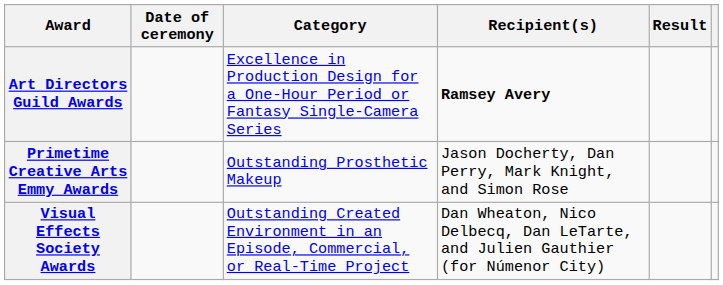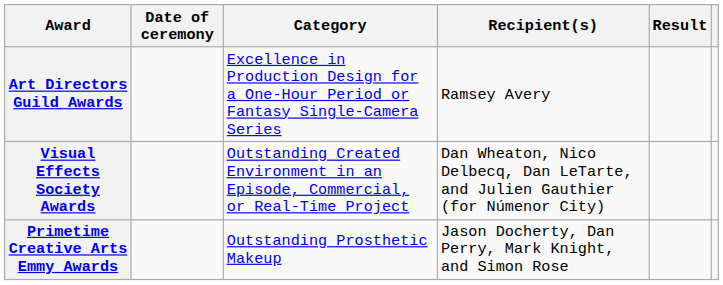 <table class="wikitable sortable plainrowheaders">
 <tr>
 <th scope="col">Award</th>
 <th scope="col">Date of ceremony</th>
 <th scope="col">Category</th>
 <th scope="col">Recipient(s)</th>
 <th scope="col">Result</th>
 <th scope="col" class="unsortable"></th>
 </tr>
 <tr>
 <th scope="row" style="text-align:center;"><a href='#'>Art Directors Guild Awards</a></th>
 <td><a href='#'></a></td>
 <td><a href='#'>Excellence in Production Design for a One-Hour Period or Fantasy Single-Camera Series</a></td>
-<td><strong>Ramsey Avery</strong></td>
+<td>Ramsey Avery</td>
+<td></td>
+<td style="text-align:center"></td>
+</tr>
+<tr>
+<th scope="row" style="text-align:center;"><a href='#'>Visual Effects Society Awards</a></th>
+<td><a href='#'></a></td>
+<td><a href='#'>Outstanding Created Environment in an Episode, Commercial, or Real-Time Project</a></td>
+<td>Dan Wheaton, Nico Delbecq, Dan LeTarte, and Julien Gauthier (for Númenor City)</td>
 <td></td>
 <td style="text-align:center"></td>
 </tr>
 <tr>
 <th scope="row" style="text-align:center;"><a href='#'>Primetime Creative Arts Emmy Awards</a></th>
 <td><a href='#'></a></td>
 <td><a href='#'>Outstanding Prosthetic Makeup</a></td>
 <td>Jason Docherty, Dan Perry, Mark Knight, and Simon Rose</td>
 <td></td>
 <td style="text-align:center"></td>
 </tr>
-<tr>
-<th scope="row" style="text-align:center;"><a href='#'>Visual Effects Society Awards</a></th>
-<td><a href='#'></a></td>
-<td><a href='#'>Outstanding Created Environment in an Episode, Commercial, or Real-Time Project</a></td>
-<td>Dan Wheaton, Nico Delbecq, Dan LeTarte, and Julien Gauthier (for Númenor City)</td>
-<td></td>
-<td style="text-align:center"></td>
-</tr>
 </table>
